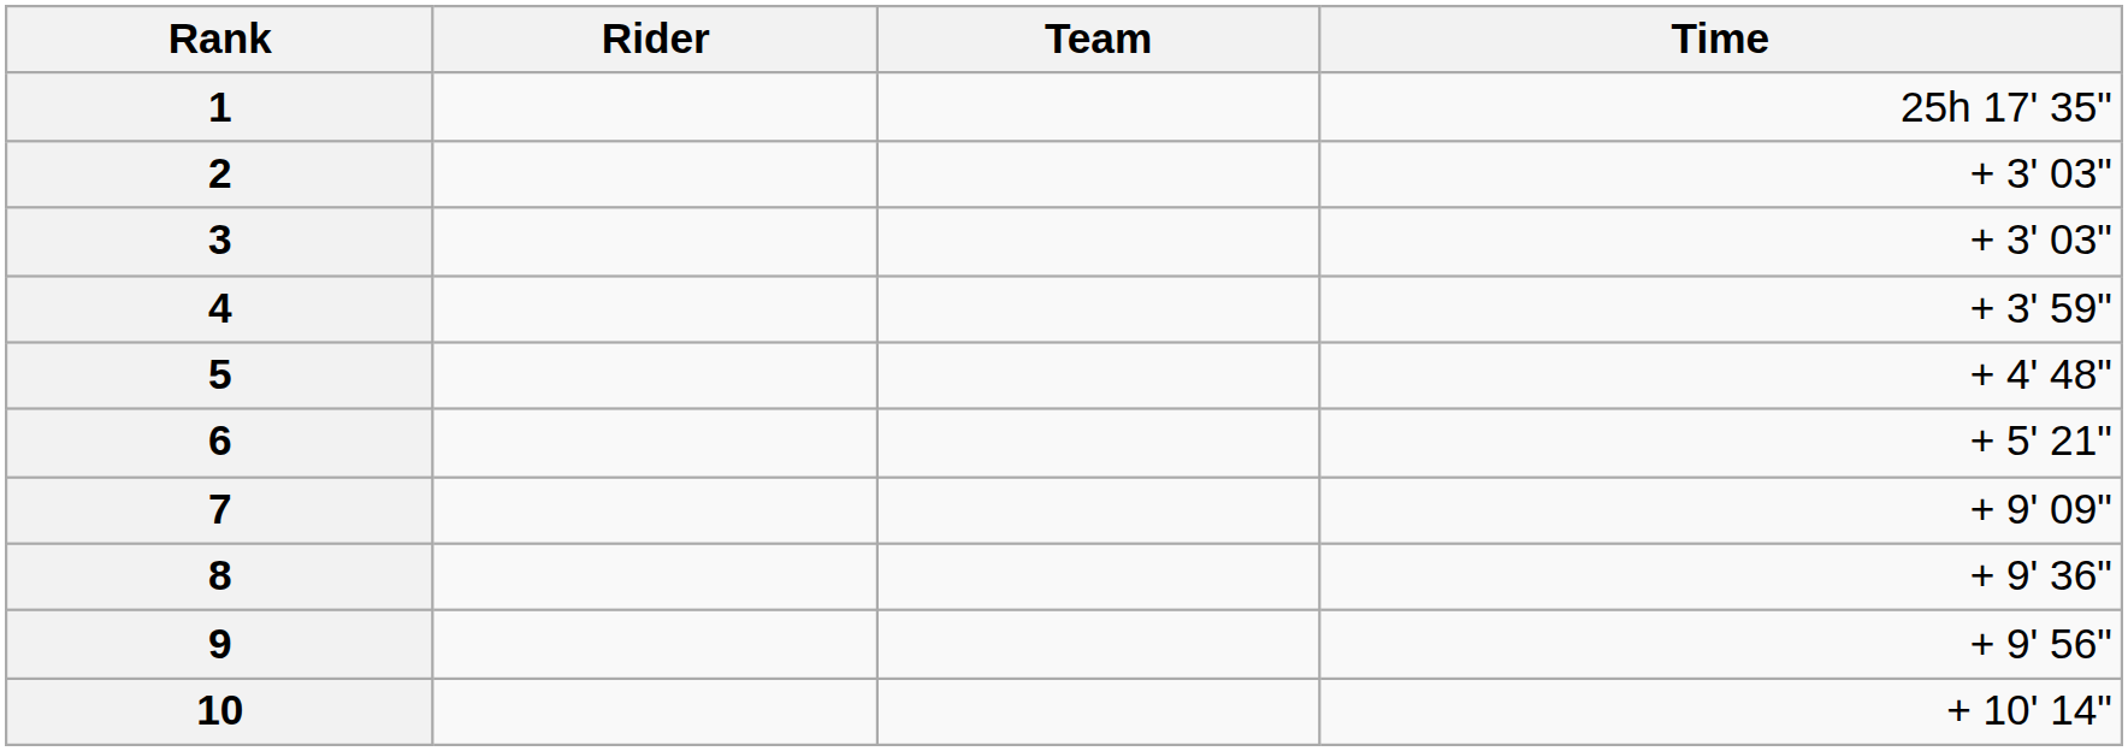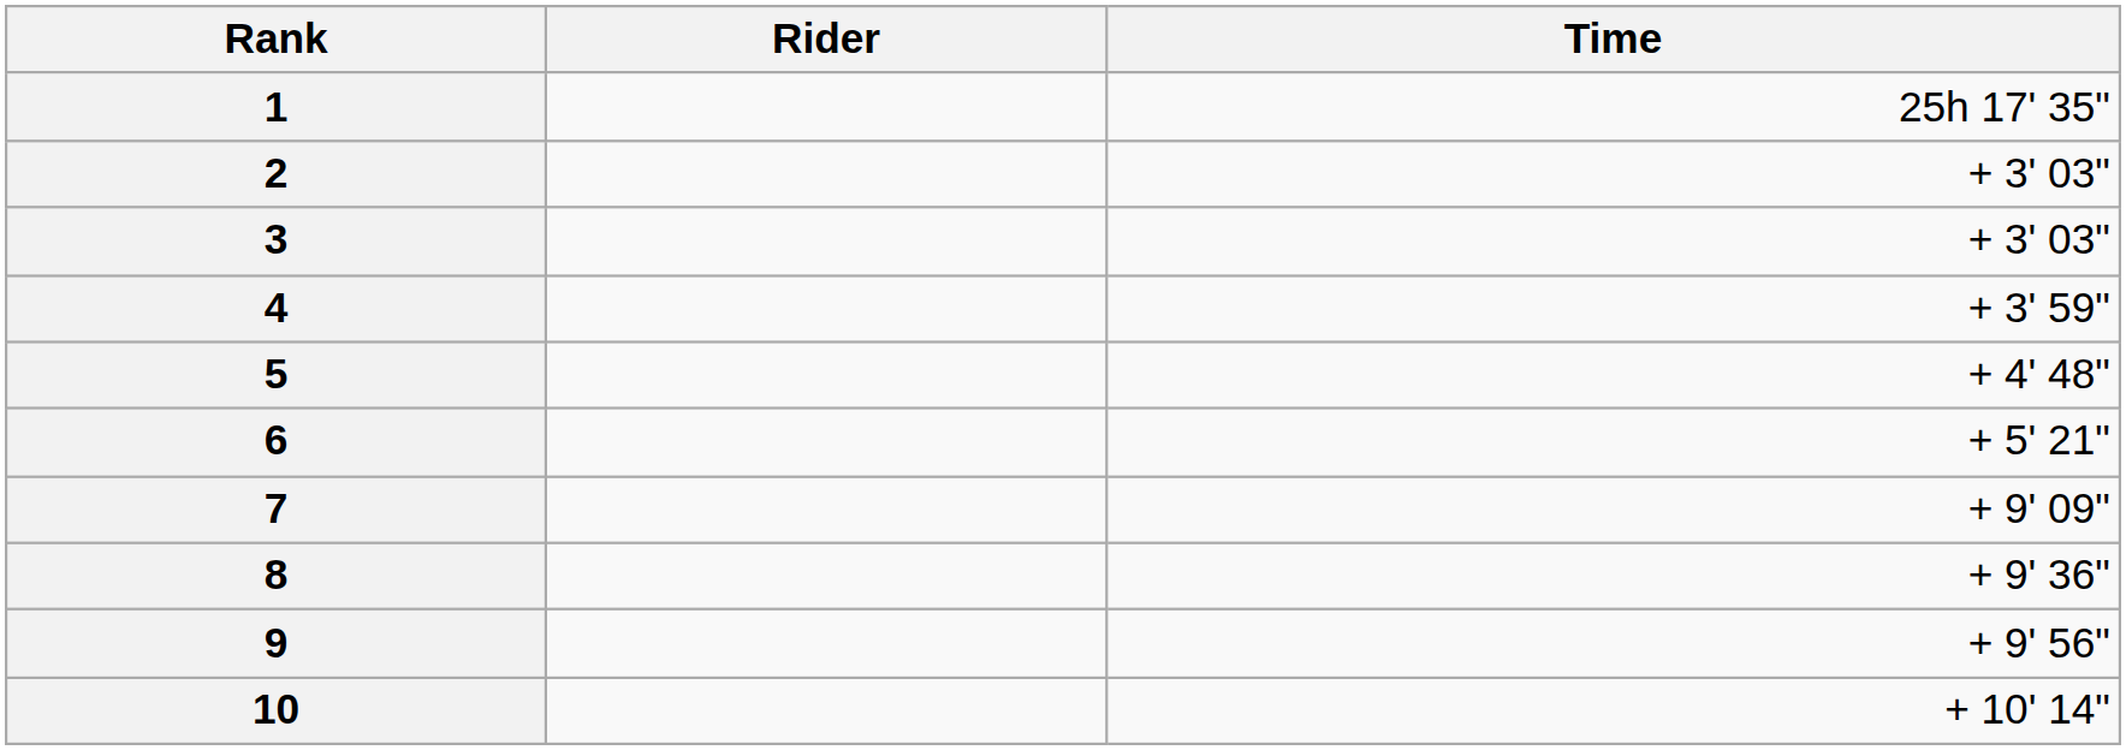 <table class="wikitable" style="width:50em;margin-bottom:0;">
 <tr>
 <th scope="col">Rank</th>
 <th scope="col">Rider</th>
-<th scope="col">Team</th>
 <th scope="col">Time</th>
 </tr>
 <tr>
 <th scope="row">1</th>
 <td> </td>
-<td></td>
 <td style="text-align:right;">25h 17' 35"</td>
 </tr>
 <tr>
 <th scope="row">2</th>
 <td> </td>
-<td></td>
 <td style="text-align:right;">+ 3' 03"</td>
 </tr>
 <tr>
 <th scope="row">3</th>
 <td> </td>
-<td></td>
 <td style="text-align:right;">+ 3' 03"</td>
 </tr>
 <tr>
 <th scope="row">4</th>
-<td></td>
 <td></td>
 <td style="text-align:right;">+ 3' 59"</td>
 </tr>
 <tr>
 <th scope="row">5</th>
 <td></td>
-<td></td>
 <td style="text-align:right;">+ 4' 48"</td>
 </tr>
 <tr>
 <th scope="row">6</th>
-<td></td>
 <td></td>
 <td style="text-align:right;">+ 5' 21"</td>
 </tr>
 <tr>
 <th scope="row">7</th>
 <td></td>
-<td></td>
 <td style="text-align:right;">+ 9' 09"</td>
 </tr>
 <tr>
 <th scope="row">8</th>
-<td></td>
 <td></td>
 <td style="text-align:right;">+ 9' 36"</td>
 </tr>
 <tr>
 <th scope="row">9</th>
 <td></td>
-<td></td>
 <td style="text-align:right;">+ 9' 56"</td>
 </tr>
 <tr>
 <th scope="row">10</th>
 <td></td>
-<td></td>
 <td style="text-align:right;">+ 10' 14"</td>
 </tr>
 </table>
